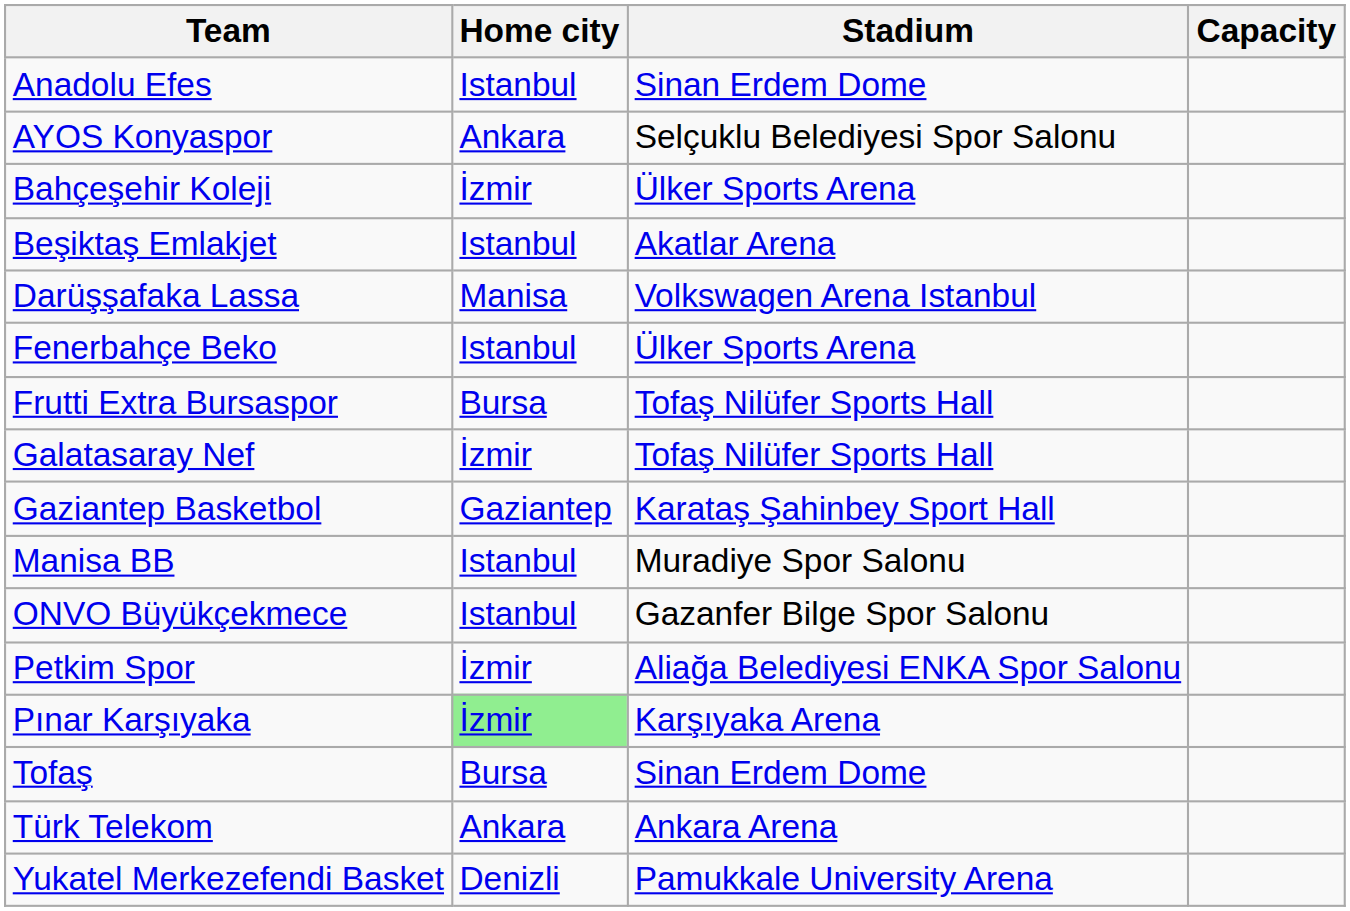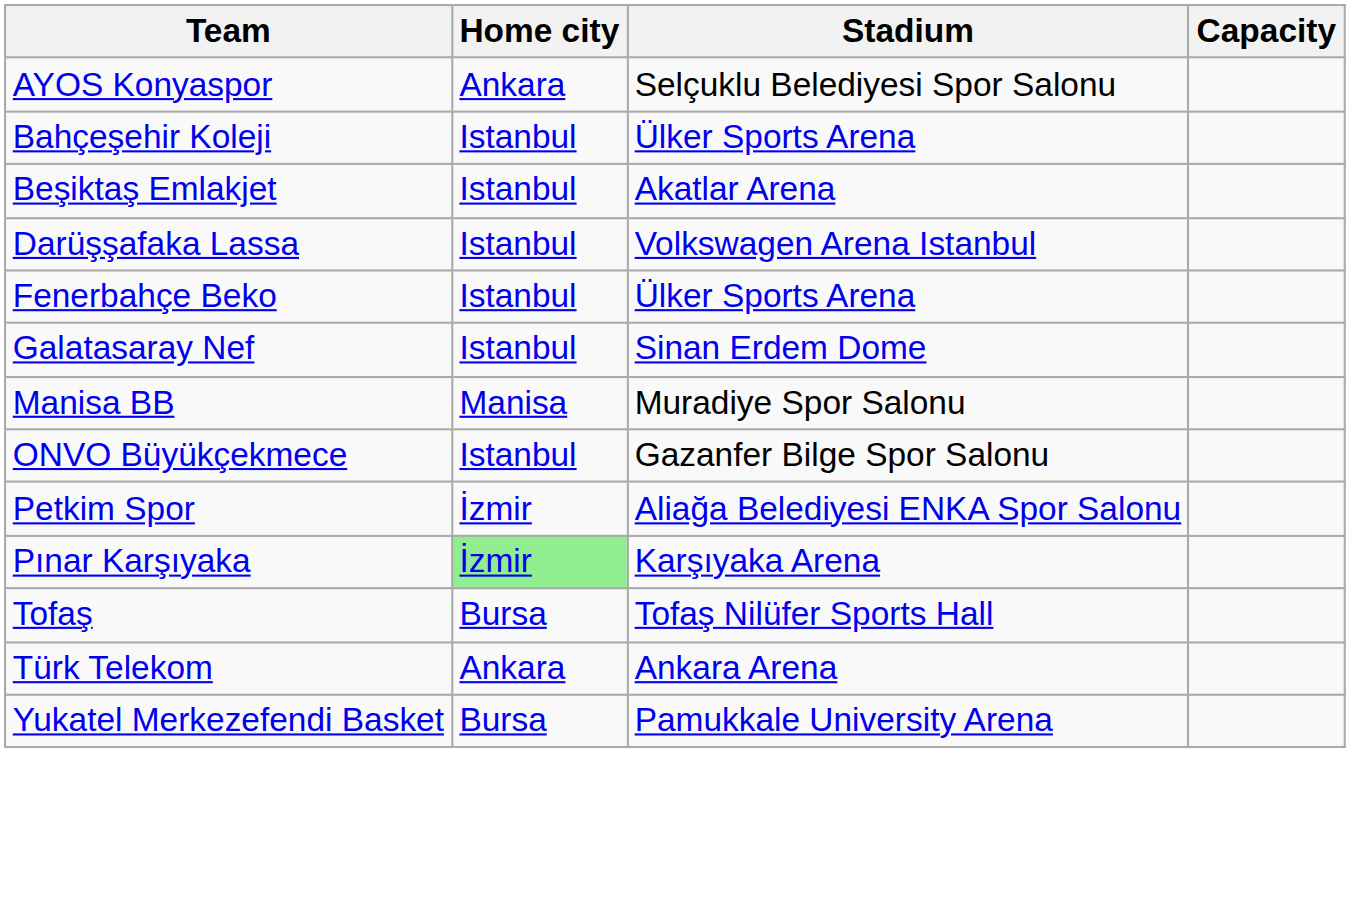 <table class="wikitable sortable" style="text-align: left;">
 <tr>
 <th>Team</th>
 <th>Home city</th>
 <th>Stadium</th>
 <th>Capacity</th>
-</tr>
-<tr>
-<td><a href='#'>Anadolu Efes</a></td>
-<td><a href='#'>Istanbul</a></td>
-<td><a href='#'>Sinan Erdem Dome</a></td>
-<td></td>
 </tr>
 <tr>
 <td><a href='#'>AYOS Konyaspor</a></td>
 <td><a href='#'>Ankara</a></td>
 <td>Selçuklu Belediyesi Spor Salonu</td>
 <td></td>
 </tr>
 <tr>
 <td><a href='#'>Bahçeşehir Koleji</a></td>
-<td><a href='#'>İzmir</a></td>
+<td><a href='#'>Istanbul</a></td>
 <td><a href='#'>Ülker Sports Arena</a></td>
 <td></td>
 </tr>
 <tr>
 <td><a href='#'>Beşiktaş Emlakjet</a></td>
 <td><a href='#'>Istanbul</a></td>
 <td><a href='#'>Akatlar Arena</a></td>
 <td></td>
 </tr>
 <tr>
 <td><a href='#'>Darüşşafaka Lassa</a></td>
-<td><a href='#'>Manisa</a></td>
+<td><a href='#'>Istanbul</a></td>
 <td><a href='#'>Volkswagen Arena Istanbul</a></td>
 <td></td>
 </tr>
 <tr>
 <td><a href='#'>Fenerbahçe Beko</a></td>
 <td><a href='#'>Istanbul</a></td>
 <td><a href='#'>Ülker Sports Arena</a></td>
 <td></td>
 </tr>
 <tr>
-<td><a href='#'>Frutti Extra Bursaspor</a></td>
-<td><a href='#'>Bursa</a></td>
-<td><a href='#'>Tofaş Nilüfer Sports Hall</a></td>
-<td></td>
-</tr>
-<tr>
 <td><a href='#'>Galatasaray Nef</a></td>
-<td><a href='#'>İzmir</a></td>
-<td><a href='#'>Tofaş Nilüfer Sports Hall</a></td>
-<td></td>
-</tr>
-<tr>
-<td><a href='#'>Gaziantep Basketbol</a></td>
-<td><a href='#'>Gaziantep</a></td>
-<td><a href='#'>Karataş Şahinbey Sport Hall</a></td>
+<td><a href='#'>Istanbul</a></td>
+<td><a href='#'>Sinan Erdem Dome</a></td>
 <td></td>
 </tr>
 <tr>
 <td><a href='#'>Manisa BB</a></td>
-<td><a href='#'>Istanbul</a></td>
+<td><a href='#'>Manisa</a></td>
 <td>Muradiye Spor Salonu</td>
 <td></td>
 </tr>
 <tr>
 <td><a href='#'>ONVO Büyükçekmece</a></td>
 <td><a href='#'>Istanbul</a></td>
 <td>Gazanfer Bilge Spor Salonu</td>
 <td></td>
 </tr>
 <tr>
 <td><a href='#'>Petkim Spor</a></td>
 <td><a href='#'>İzmir</a></td>
 <td><a href='#'>Aliağa Belediyesi ENKA Spor Salonu</a></td>
 <td></td>
 </tr>
 <tr>
 <td><a href='#'>Pınar Karşıyaka</a></td>
 <td style="background: lightgreen;"><a href='#'>İzmir</a></td>
 <td><a href='#'>Karşıyaka Arena</a></td>
 <td></td>
 </tr>
 <tr>
 <td><a href='#'>Tofaş</a></td>
 <td><a href='#'>Bursa</a></td>
-<td><a href='#'>Sinan Erdem Dome</a></td>
+<td><a href='#'>Tofaş Nilüfer Sports Hall</a></td>
 <td></td>
 </tr>
 <tr>
 <td><a href='#'>Türk Telekom</a></td>
 <td><a href='#'>Ankara</a></td>
 <td><a href='#'>Ankara Arena</a></td>
 <td></td>
 </tr>
 <tr>
 <td><a href='#'>Yukatel Merkezefendi Basket</a></td>
-<td><a href='#'>Denizli</a></td>
+<td><a href='#'>Bursa</a></td>
 <td><a href='#'>Pamukkale University Arena</a></td>
 <td></td>
 </tr>
 </table>
